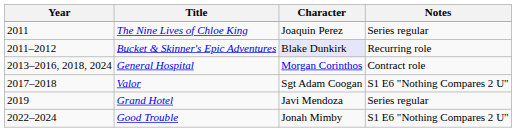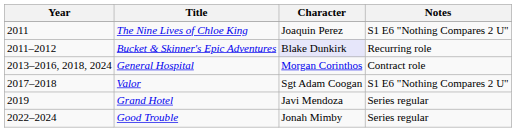 <table class="wikitable sortable plainrowheaders">
 <tr>
 <th>Year</th>
 <th>Title</th>
 <th>Character</th>
 <th>Notes</th>
 </tr>
 <tr>
 </tr>
 <tr>
 <td>2011</td>
 <td><em><a href='#'>The Nine Lives of Chloe King</a></em></td>
 <td>Joaquin Perez</td>
-<td>Series regular</td>
+<td>S1 E6 "Nothing Compares 2 U"</td>
 </tr>
 <tr>
 <td>2011–2012</td>
 <td><em><a href='#'>Bucket & Skinner's Epic Adventures</a></em></td>
 <td style="background: lavender;">Blake Dunkirk</td>
 <td>Recurring role</td>
 </tr>
 <tr>
 <td>2013–2016, 2018, 2024</td>
 <td><em><a href='#'>General Hospital</a></em></td>
 <td><a href='#'>Morgan Corinthos</a></td>
 <td>Contract role</td>
 </tr>
 <tr>
 <td>2017–2018</td>
 <td><em><a href='#'>Valor</a></em></td>
 <td>Sgt Adam Coogan</td>
 <td>S1 E6 "Nothing Compares 2 U"</td>
 </tr>
 <tr>
 <td>2019</td>
 <td><em><a href='#'>Grand Hotel</a></em></td>
 <td>Javi Mendoza</td>
 <td>Series regular</td>
 </tr>
 <tr>
 <td>2022–2024</td>
 <td><em><a href='#'>Good Trouble</a></em></td>
 <td>Jonah Mimby</td>
-<td>S1 E6 "Nothing Compares 2 U"</td>
+<td>Series regular</td>
 </tr>
 </table>
